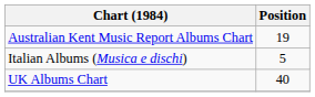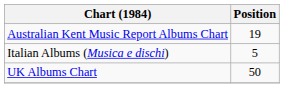 <table class="wikitable sortable" style="text-align:center;">
 <tr>
 <th>Chart (1984)</th>
 <th>Position</th>
 </tr>
 <tr>
 <td align="left"><a href='#'>Australian Kent Music Report Albums Chart</a></td>
 <td>19</td>
 </tr>
 <tr>
 <td align="left">Italian Albums (<em><a href='#'>Musica e dischi</a></em>)</td>
 <td>5</td>
 </tr>
 <tr>
 <td align="left"><a href='#'>UK Albums Chart</a></td>
-<td>40</td>
+<td>50</td>
 </tr>
 <tr>
 </tr>
 </table>
